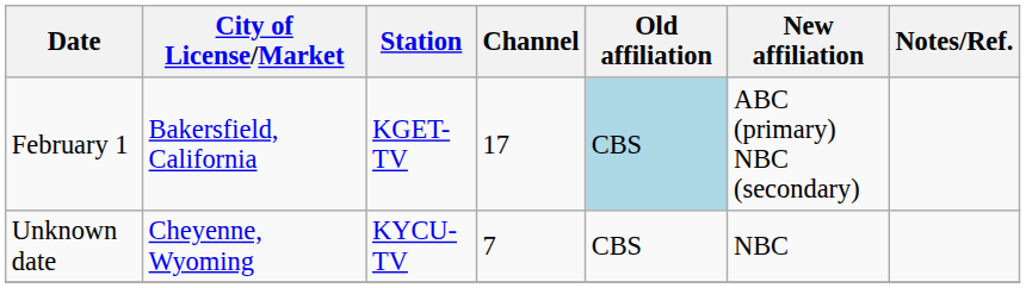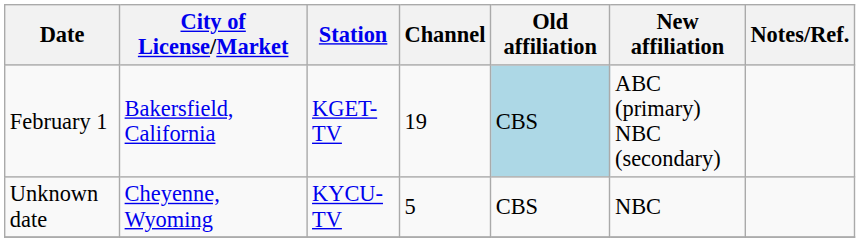 <table class="wikitable sortable">
 <tr>
 <th>Date</th>
 <th><a href='#'>City of License</a>/<a href='#'>Market</a></th>
 <th><a href='#'>Station</a></th>
 <th>Channel</th>
 <th>Old affiliation</th>
 <th>New affiliation</th>
 <th>Notes/Ref.</th>
 </tr>
 <tr>
 <td>February 1</td>
 <td><a href='#'>Bakersfield, California</a></td>
 <td><a href='#'>KGET-TV</a></td>
-<td>17</td>
+<td>19</td>
 <td style="background: lightblue;">CBS</td>
 <td>ABC (primary) <br> NBC (secondary)</td>
 <td></td>
 </tr>
 <tr>
 <td>Unknown date</td>
 <td><a href='#'>Cheyenne, Wyoming</a></td>
 <td><a href='#'>KYCU-TV</a></td>
-<td>7</td>
+<td>5</td>
 <td>CBS</td>
 <td>NBC</td>
 <td></td>
 </tr>
 <tr>
 </tr>
 </table>
